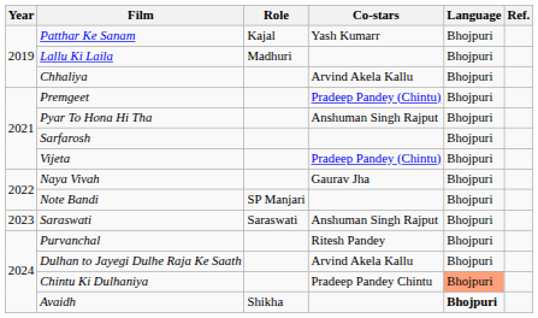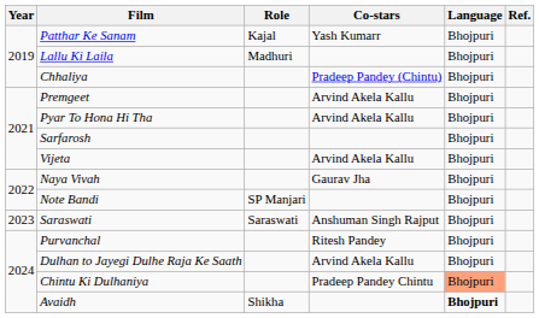 <table class="wikitable sortable">
 <tr>
 <th>Year</th>
 <th>Film</th>
 <th>Role</th>
 <th>Co-stars</th>
 <th>Language</th>
 <th>Ref.</th>
 </tr>
 <tr>
 <td rowspan=3>2019</td>
 <td><em><a href='#'>Patthar Ke Sanam</a></em></td>
 <td>Kajal</td>
 <td>Yash Kumarr</td>
 <td>Bhojpuri</td>
 <td></td>
 </tr>
 <tr>
 <td><em><a href='#'>Lallu Ki Laila</a></em></td>
 <td>Madhuri</td>
 <td></td>
 <td>Bhojpuri</td>
 <td></td>
 </tr>
 <tr>
 <td><em>Chhaliya</em></td>
 <td></td>
-<td>Arvind Akela Kallu</td>
+<td><a href='#'>Pradeep Pandey (Chintu)</a></td>
 <td>Bhojpuri</td>
 <td></td>
 </tr>
 <tr>
 <td rowspan="4">2021</td>
 <td><em>Premgeet</em></td>
 <td></td>
-<td><a href='#'>Pradeep Pandey (Chintu)</a></td>
+<td>Arvind Akela Kallu</td>
 <td>Bhojpuri</td>
 <td></td>
 </tr>
 <tr>
 <td><em>Pyar To Hona Hi Tha</em></td>
 <td></td>
-<td>Anshuman Singh Rajput</td>
+<td>Arvind Akela Kallu</td>
 <td>Bhojpuri</td>
 <td></td>
 </tr>
 <tr>
 <td><em>Sarfarosh</em></td>
 <td></td>
 <td></td>
 <td>Bhojpuri</td>
 <td></td>
 </tr>
 <tr>
 <td><em>Vijeta</em></td>
 <td></td>
-<td><a href='#'>Pradeep Pandey (Chintu)</a></td>
+<td>Arvind Akela Kallu</td>
 <td>Bhojpuri</td>
 <td></td>
 </tr>
 <tr>
 <td rowspan="2">2022</td>
 <td><em>Naya Vivah</em></td>
 <td></td>
 <td>Gaurav Jha</td>
 <td>Bhojpuri</td>
 <td></td>
 </tr>
 <tr>
 <td><em>Note Bandi</em></td>
 <td>SP Manjari</td>
 <td></td>
 <td>Bhojpuri</td>
 <td></td>
 </tr>
 <tr>
 <td>2023</td>
 <td><em>Saraswati</em></td>
 <td>Saraswati</td>
 <td>Anshuman Singh Rajput</td>
 <td>Bhojpuri</td>
 <td></td>
 </tr>
 <tr>
 <td rowspan="4">2024</td>
 <td><em>Purvanchal</em></td>
 <td></td>
 <td>Ritesh Pandey</td>
 <td>Bhojpuri</td>
 <td></td>
 </tr>
 <tr>
 <td><em>Dulhan to Jayegi Dulhe Raja Ke Saath</em></td>
 <td></td>
 <td>Arvind Akela Kallu</td>
 <td>Bhojpuri</td>
 <td></td>
 </tr>
 <tr>
 <td><em>Chintu Ki Dulhaniya</em></td>
 <td></td>
 <td>Pradeep Pandey Chintu</td>
 <td style="background: lightsalmon;">Bhojpuri</td>
 <td></td>
 </tr>
 <tr>
 <td><em>Avaidh</em></td>
 <td>Shikha</td>
 <td></td>
 <td><strong>Bhojpuri</strong></td>
 <td></td>
 </tr>
 </table>
